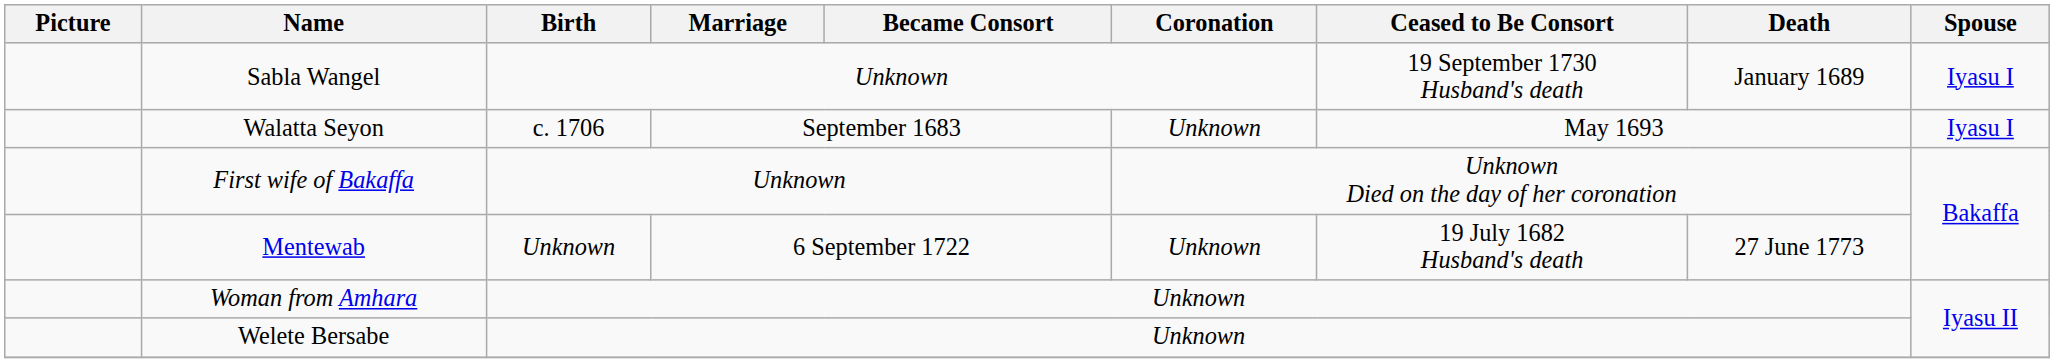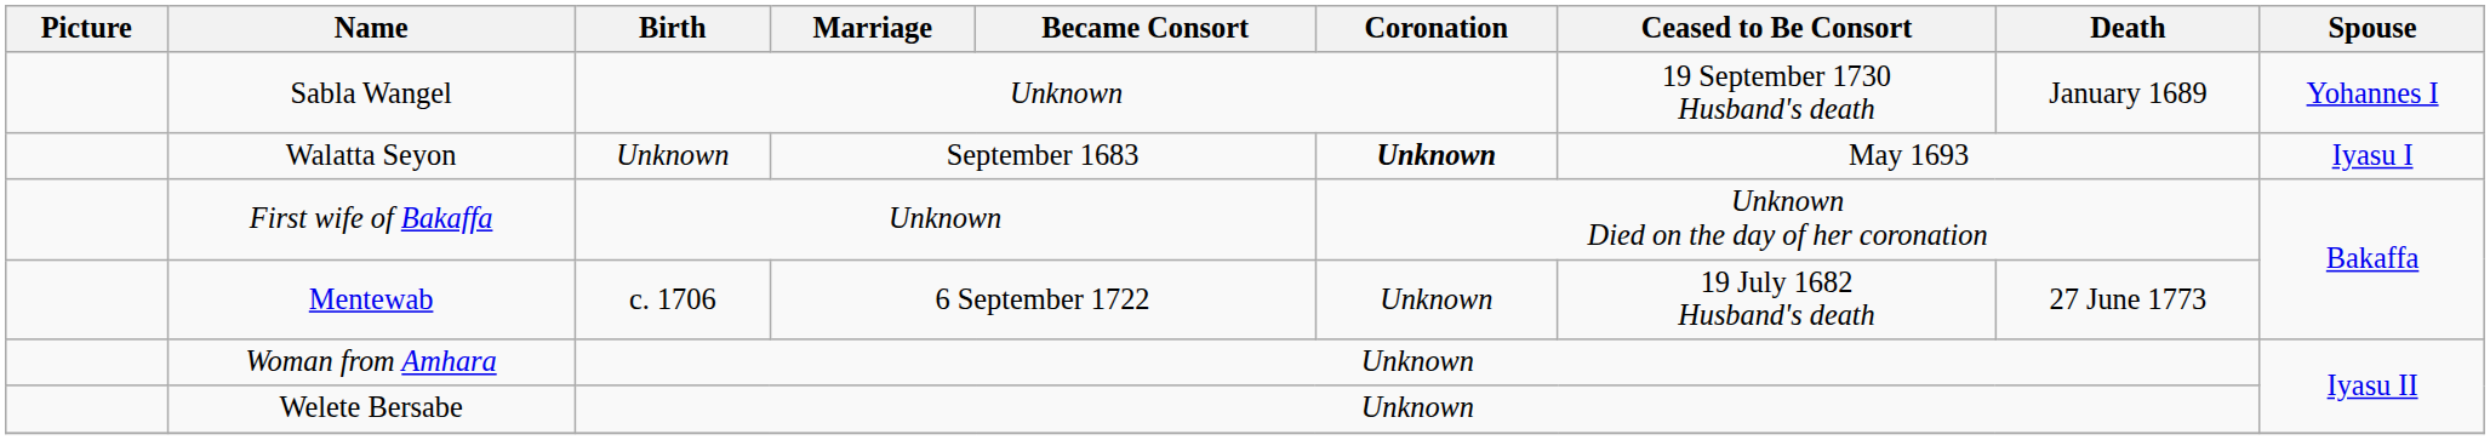 <table width=85% class="wikitable" style="text-align:center;">
 <tr>
 <th>Picture</th>
 <th>Name</th>
 <th>Birth</th>
 <th>Marriage</th>
 <th>Became Consort</th>
 <th>Coronation</th>
 <th>Ceased to Be Consort</th>
 <th>Death</th>
 <th>Spouse</th>
 </tr>
 <tr>
 <td></td>
 <td>Sabla Wangel</td>
 <td colspan="4"><em>Unknown</em></td>
 <td>19 September 1730<br><em>Husband's death</em></td>
 <td>January 1689</td>
-<td><a href='#'>Iyasu I</a></td>
+<td><a href='#'>Yohannes I</a></td>
 </tr>
 <tr>
 <td></td>
 <td>Walatta Seyon</td>
-<td>c. 1706</td>
+<td><em>Unknown</em></td>
 <td colspan=2>September 1683</td>
-<td><em>Unknown</em></td>
+<td><strong><em>Unknown</em></strong></td>
 <td colspan=2>May 1693</td>
 <td><a href='#'>Iyasu I</a></td>
 </tr>
 <tr>
 <td></td>
 <td><em>First wife of <a href='#'>Bakaffa</a></em></td>
 <td colspan=3><em>Unknown</em></td>
 <td colspan=3><em>Unknown</em><br><em>Died on the day of her coronation</em></td>
 <td rowspan=2><a href='#'>Bakaffa</a></td>
 </tr>
 <tr>
 <td></td>
 <td><a href='#'>Mentewab</a></td>
-<td><em>Unknown</em></td>
+<td>c. 1706</td>
 <td colspan=2>6 September 1722</td>
 <td><em>Unknown</em></td>
 <td>19 July 1682<br><em>Husband's death</em></td>
 <td>27 June 1773</td>
 </tr>
 <tr>
 <td></td>
 <td><em>Woman from <a href='#'>Amhara</a></em></td>
 <td colspan=6><em>Unknown</em></td>
 <td rowspan=2><a href='#'>Iyasu II</a></td>
 </tr>
 <tr>
 <td></td>
 <td>Welete Bersabe</td>
 <td colspan=6><em>Unknown</em></td>
 </tr>
 <tr>
 </tr>
 </table>
